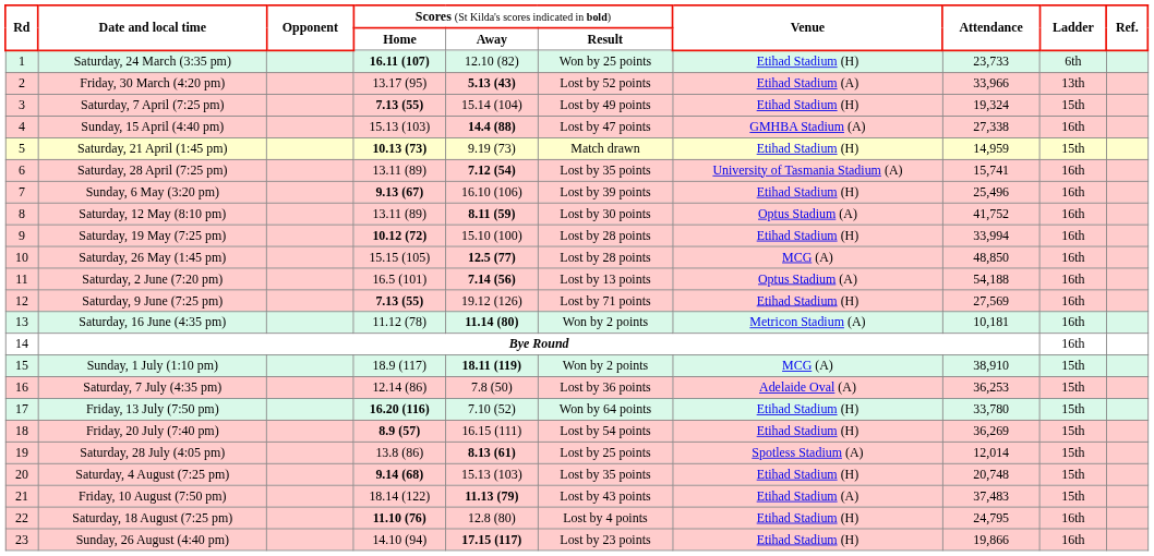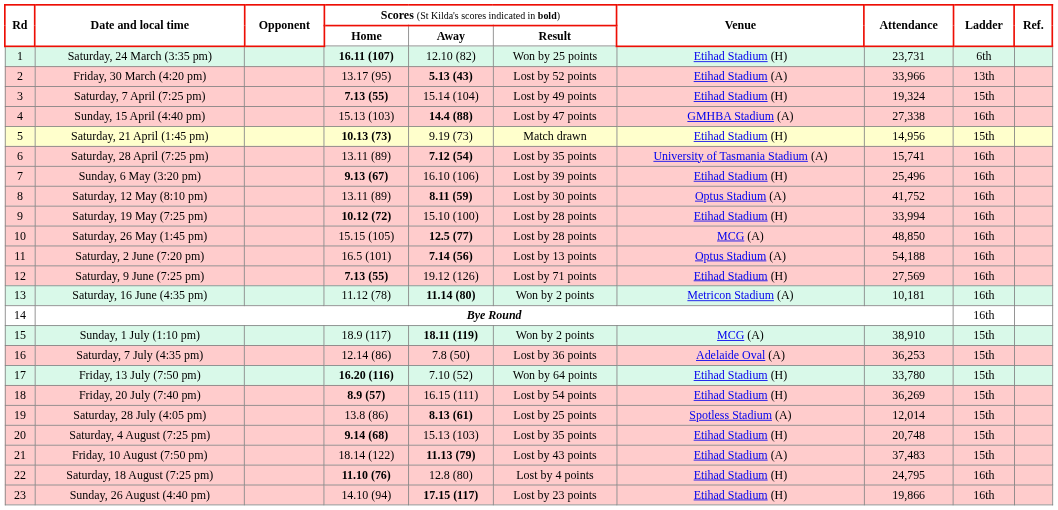 <table border="1" cellpadding="3" cellspacing="0" style="border-collapse:collapse; font-size:90%; text-align:center; width:100%;">
 <tr>
 <td rowspan="2" style="border: solid #ED0F05 2px;"><strong>Rd</strong></td>
 <td rowspan="2" style="border: solid #ED0F05 2px;"><strong>Date and local time</strong></td>
 <td rowspan="2" style="border: solid #ED0F05 2px;"><strong>Opponent</strong></td>
 <td colspan="3" style="border: solid #ED0F05 2px;"><strong>Scores</strong> <small>(St Kilda's scores indicated in <strong>bold</strong>)</small></td>
 <td rowspan="2" style="border: solid #ED0F05 2px;"><strong>Venue</strong></td>
 <td rowspan="2" style="border: solid #ED0F05 2px;"><strong>Attendance</strong></td>
 <td rowspan="2" style="border: solid #ED0F05 2px;"><strong>Ladder</strong></td>
 <td rowspan="2" style="border: solid #ED0F05 2px;"><strong>Ref.</strong></td>
 </tr>
 <tr>
 <th><span>Home</span></th>
 <th><span>Away</span></th>
 <th><span>Result</span></th>
 </tr>
 <tr style="background:#d9f9e9">
 <td>1</td>
 <td>Saturday, 24 March (3:35 pm)</td>
 <td></td>
 <td><strong>16.11 (107)</strong></td>
 <td>12.10 (82)</td>
 <td>Won by 25 points</td>
 <td><a href='#'>Etihad Stadium</a> (H)</td>
-<td>23,733</td>
+<td>23,731</td>
 <td>6th</td>
 <td></td>
 </tr>
 <tr style="background:#fcc">
 <td>2</td>
 <td>Friday, 30 March (4:20 pm)</td>
 <td></td>
 <td>13.17 (95)</td>
 <td><strong>5.13 (43)</strong></td>
 <td>Lost by 52 points</td>
 <td><a href='#'>Etihad Stadium</a> (A)</td>
 <td>33,966</td>
 <td>13th</td>
 <td></td>
 </tr>
 <tr style="background:#fcc">
 <td>3</td>
 <td>Saturday, 7 April (7:25 pm)</td>
 <td></td>
 <td><strong>7.13 (55)</strong></td>
 <td>15.14 (104)</td>
 <td>Lost by 49 points</td>
 <td><a href='#'>Etihad Stadium</a> (H)</td>
 <td>19,324</td>
 <td>15th</td>
 <td></td>
 </tr>
 <tr style="background:#fcc">
 <td>4</td>
 <td>Sunday, 15 April (4:40 pm)</td>
 <td></td>
 <td>15.13 (103)</td>
 <td><strong>14.4 (88)</strong></td>
 <td>Lost by 47 points</td>
 <td><a href='#'>GMHBA Stadium</a> (A)</td>
 <td>27,338</td>
 <td>16th</td>
 <td></td>
 </tr>
 <tr style="background:#ffc">
 <td>5</td>
 <td>Saturday, 21 April (1:45 pm)</td>
 <td></td>
 <td><strong>10.13 (73)</strong></td>
 <td>9.19 (73)</td>
 <td>Match drawn</td>
 <td><a href='#'>Etihad Stadium</a> (H)</td>
-<td>14,959</td>
+<td>14,956</td>
 <td>15th</td>
 <td></td>
 </tr>
 <tr style="background:#fcc">
 <td>6</td>
 <td>Saturday, 28 April (7:25 pm)</td>
 <td></td>
 <td>13.11 (89)</td>
 <td><strong>7.12 (54)</strong></td>
 <td>Lost by 35 points</td>
 <td><a href='#'>University of Tasmania Stadium</a> (A)</td>
 <td>15,741</td>
 <td>16th</td>
 <td></td>
 </tr>
 <tr style="background:#fcc">
 <td>7</td>
 <td>Sunday, 6 May (3:20 pm)</td>
 <td></td>
 <td><strong>9.13 (67)</strong></td>
 <td>16.10 (106)</td>
 <td>Lost by 39 points</td>
 <td><a href='#'>Etihad Stadium</a> (H)</td>
 <td>25,496</td>
 <td>16th</td>
 <td></td>
 </tr>
 <tr style="background:#fcc">
 <td>8</td>
 <td>Saturday, 12 May (8:10 pm)</td>
 <td></td>
 <td>13.11 (89)</td>
 <td><strong>8.11 (59)</strong></td>
 <td>Lost by 30 points</td>
 <td><a href='#'>Optus Stadium</a> (A)</td>
 <td>41,752</td>
 <td>16th</td>
 <td></td>
 </tr>
 <tr style="background:#fcc">
 <td>9</td>
 <td>Saturday, 19 May (7:25 pm)</td>
 <td></td>
 <td><strong>10.12 (72)</strong></td>
 <td>15.10 (100)</td>
 <td>Lost by 28 points</td>
 <td><a href='#'>Etihad Stadium</a> (H)</td>
 <td>33,994</td>
 <td>16th</td>
 <td></td>
 </tr>
 <tr style="background:#fcc">
 <td>10</td>
 <td>Saturday, 26 May (1:45 pm)</td>
 <td></td>
 <td>15.15 (105)</td>
 <td><strong>12.5 (77)</strong></td>
 <td>Lost by 28 points</td>
 <td><a href='#'>MCG</a> (A)</td>
 <td>48,850</td>
 <td>16th</td>
 <td></td>
 </tr>
 <tr style="background:#fcc">
 <td>11</td>
 <td>Saturday, 2 June (7:20 pm)</td>
 <td></td>
 <td>16.5 (101)</td>
 <td><strong>7.14 (56)</strong></td>
 <td>Lost by 13 points</td>
 <td><a href='#'>Optus Stadium</a> (A)</td>
 <td>54,188</td>
 <td>16th</td>
 <td></td>
 </tr>
 <tr style="background:#fcc">
 <td>12</td>
 <td>Saturday, 9 June (7:25 pm)</td>
 <td></td>
 <td><strong>7.13 (55)</strong></td>
 <td>19.12 (126)</td>
 <td>Lost by 71 points</td>
 <td><a href='#'>Etihad Stadium</a> (H)</td>
 <td>27,569</td>
 <td>16th</td>
 <td></td>
 </tr>
 <tr style="background:#d9f9e9">
 <td>13</td>
 <td>Saturday, 16 June (4:35 pm)</td>
 <td></td>
 <td>11.12 (78)</td>
 <td><strong>11.14 (80)</strong></td>
 <td>Won by 2 points</td>
 <td><a href='#'>Metricon Stadium</a> (A)</td>
 <td>10,181</td>
 <td>16th</td>
 <td></td>
 </tr>
 <tr style="background:white">
 <td>14</td>
 <th colspan="7"><em>Bye Round</em></th>
 <td>16th</td>
 <td></td>
 </tr>
 <tr style="background:#d9f9e9">
 <td>15</td>
 <td>Sunday, 1 July (1:10 pm)</td>
 <td></td>
 <td>18.9 (117)</td>
 <td><strong>18.11 (119)</strong></td>
 <td>Won by 2 points</td>
 <td><a href='#'>MCG</a> (A)</td>
 <td>38,910</td>
 <td>15th</td>
 <td></td>
 </tr>
 <tr style="background:#fcc">
 <td>16</td>
 <td>Saturday, 7 July (4:35 pm)</td>
 <td></td>
 <td>12.14 (86)</td>
 <td>7.8 (50)</td>
 <td>Lost by 36 points</td>
 <td><a href='#'>Adelaide Oval</a> (A)</td>
 <td>36,253</td>
 <td>15th</td>
 <td></td>
 </tr>
 <tr style="background:#d9f9e9">
 <td>17</td>
 <td>Friday, 13 July (7:50 pm)</td>
 <td></td>
 <td><strong>16.20 (116)</strong></td>
 <td>7.10 (52)</td>
 <td>Won by 64 points</td>
 <td><a href='#'>Etihad Stadium</a> (H)</td>
 <td>33,780</td>
 <td>15th</td>
 <td></td>
 </tr>
 <tr style="background:#fcc">
 <td>18</td>
 <td>Friday, 20 July (7:40 pm)</td>
 <td></td>
 <td><strong>8.9 (57)</strong></td>
 <td>16.15 (111)</td>
 <td>Lost by 54 points</td>
 <td><a href='#'>Etihad Stadium</a> (H)</td>
 <td>36,269</td>
 <td>15th</td>
 <td></td>
 </tr>
 <tr style="background:#fcc">
 <td>19</td>
 <td>Saturday, 28 July (4:05 pm)</td>
 <td></td>
 <td>13.8 (86)</td>
 <td><strong>8.13 (61)</strong></td>
 <td>Lost by 25 points</td>
 <td><a href='#'>Spotless Stadium</a> (A)</td>
 <td>12,014</td>
 <td>15th</td>
 <td></td>
 </tr>
 <tr style="background:#fcc">
 <td>20</td>
 <td>Saturday, 4 August (7:25 pm)</td>
 <td></td>
 <td><strong>9.14 (68)</strong></td>
 <td>15.13 (103)</td>
 <td>Lost by 35 points</td>
 <td><a href='#'>Etihad Stadium</a> (H)</td>
 <td>20,748</td>
 <td>15th</td>
 <td></td>
 </tr>
 <tr style="background:#fcc">
 <td>21</td>
 <td>Friday, 10 August (7:50 pm)</td>
 <td></td>
 <td>18.14 (122)</td>
 <td><strong>11.13 (79)</strong></td>
 <td>Lost by 43 points</td>
 <td><a href='#'>Etihad Stadium</a> (A)</td>
 <td>37,483</td>
 <td>15th</td>
 <td></td>
 </tr>
 <tr style="background:#fcc">
 <td>22</td>
 <td>Saturday, 18 August (7:25 pm)</td>
 <td></td>
 <td><strong>11.10 (76)</strong></td>
 <td>12.8 (80)</td>
 <td>Lost by 4 points</td>
 <td><a href='#'>Etihad Stadium</a> (H)</td>
 <td>24,795</td>
 <td>16th</td>
 <td></td>
 </tr>
 <tr style="background:#fcc">
 <td>23</td>
 <td>Sunday, 26 August (4:40 pm)</td>
 <td></td>
 <td>14.10 (94)</td>
 <td><strong>17.15 (117)</strong></td>
 <td>Lost by 23 points</td>
 <td><a href='#'>Etihad Stadium</a> (H)</td>
 <td>19,866</td>
 <td>16th</td>
 <td></td>
 </tr>
 </table>
